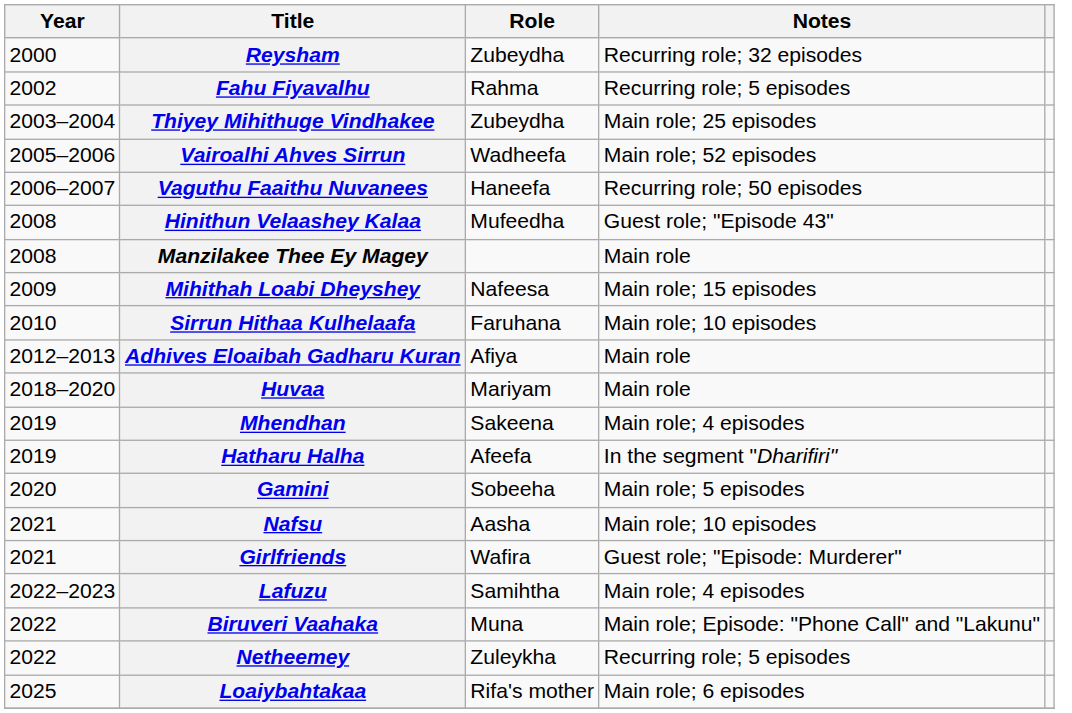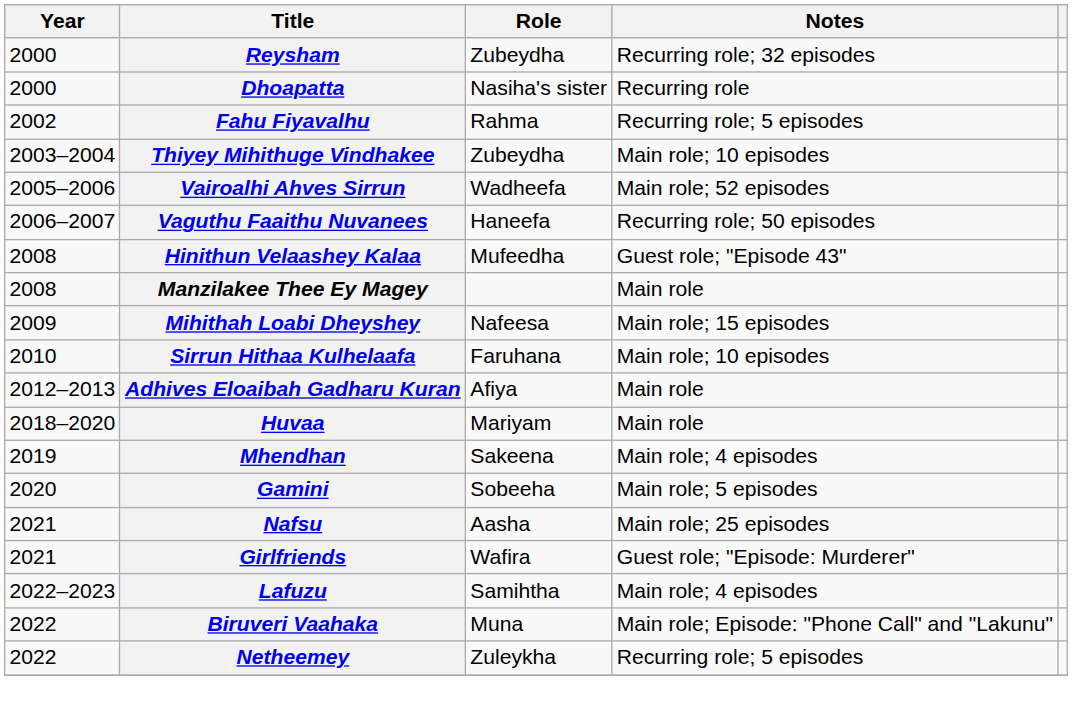 <table class="wikitable sortable plainrowheaders">
 <tr style="background:#ccc; text-align:center;">
 <th scope="col">Year</th>
 <th scope="col">Title</th>
 <th scope="col">Role</th>
 <th scope="col">Notes</th>
 <th scope="col" class="unsortable"></th>
 </tr>
 <tr>
 <td>2000</td>
 <th scope="row"><em><a href='#'>Reysham</a></em></th>
 <td>Zubeydha</td>
 <td>Recurring role; 32 episodes</td>
 <td style="text-align: center;"></td>
 </tr>
 <tr>
+<td>2000</td>
+<th scope="row"><em><a href='#'>Dhoapatta</a></em></th>
+<td>Nasiha's sister</td>
+<td>Recurring role</td>
+<td style="text-align: center;"></td>
+</tr>
+<tr>
 <td>2002</td>
 <th scope="row"><em><a href='#'>Fahu Fiyavalhu</a></em></th>
 <td>Rahma</td>
 <td>Recurring role; 5 episodes</td>
 <td style="text-align: center;"></td>
 </tr>
 <tr>
 <td>2003–2004</td>
 <th scope="row"><em><a href='#'>Thiyey Mihithuge Vindhakee</a></em></th>
 <td>Zubeydha</td>
-<td>Main role; 25 episodes</td>
+<td>Main role; 10 episodes</td>
 <td style="text-align: center;"></td>
 </tr>
 <tr>
 <td>2005–2006</td>
 <th scope="row"><em><a href='#'>Vairoalhi Ahves Sirrun</a></em></th>
 <td>Wadheefa</td>
 <td>Main role; 52 episodes</td>
 <td style="text-align: center;"></td>
 </tr>
 <tr>
 <td>2006–2007</td>
 <th scope="row"><em><a href='#'>Vaguthu Faaithu Nuvanees</a></em></th>
 <td>Haneefa</td>
 <td>Recurring role; 50 episodes</td>
 <td style="text-align: center;"></td>
 </tr>
 <tr>
 <td>2008</td>
 <th scope="row"><em><a href='#'>Hinithun Velaashey Kalaa</a></em></th>
 <td>Mufeedha</td>
 <td>Guest role; "Episode 43"</td>
 <td style="text-align: center;"></td>
 </tr>
 <tr>
 <td>2008</td>
 <th scope="row"><em>Manzilakee Thee Ey Magey</em></th>
 <td></td>
 <td>Main role</td>
 <td></td>
 </tr>
 <tr>
 <td>2009</td>
 <th scope="row"><em><a href='#'>Mihithah Loabi Dheyshey</a></em></th>
 <td>Nafeesa</td>
 <td>Main role; 15 episodes</td>
 <td style="text-align: center;"></td>
 </tr>
 <tr>
 <td>2010</td>
 <th scope="row"><em><a href='#'>Sirrun Hithaa Kulhelaafa</a></em></th>
 <td>Faruhana</td>
 <td>Main role; 10 episodes</td>
 <td style="text-align: center;"></td>
 </tr>
 <tr>
 <td>2012–2013</td>
 <th scope="row"><em><a href='#'>Adhives Eloaibah Gadharu Kuran</a></em></th>
 <td>Afiya</td>
 <td>Main role</td>
 <td style="text-align: center;"></td>
 </tr>
 <tr>
 <td>2018–2020</td>
 <th scope="row"><em><a href='#'>Huvaa</a></em></th>
 <td>Mariyam</td>
 <td>Main role</td>
 <td style="text-align: center;"></td>
 </tr>
 <tr>
 <td>2019</td>
 <th scope="row"><em><a href='#'>Mhendhan</a></em></th>
 <td>Sakeena</td>
 <td>Main role; 4 episodes</td>
 <td style="text-align: center;"></td>
 </tr>
 <tr>
-<td>2019</td>
-<th scope="row"><em><a href='#'>Hatharu Halha</a></em></th>
-<td>Afeefa</td>
-<td>In the segment "<em>Dharifiri"</em></td>
-<td style="text-align: center;"></td>
-</tr>
-<tr>
 <td>2020</td>
 <th scope="row"><em><a href='#'>Gamini</a></em></th>
 <td>Sobeeha</td>
 <td>Main role; 5 episodes</td>
 <td style="text-align: center;"></td>
 </tr>
 <tr>
 <td>2021</td>
 <th scope="row"><em><a href='#'>Nafsu</a></em></th>
 <td>Aasha</td>
-<td>Main role; 10 episodes</td>
+<td>Main role; 25 episodes</td>
 <td style="text-align: center;"></td>
 </tr>
 <tr>
 <td>2021</td>
 <th scope="row"><em><a href='#'>Girlfriends</a></em></th>
 <td>Wafira</td>
 <td>Guest role; "Episode: Murderer"</td>
 <td style="text-align: center;"></td>
 </tr>
 <tr>
 <td>2022–2023</td>
 <th scope="row"><em><a href='#'>Lafuzu</a></em></th>
 <td>Samihtha</td>
 <td>Main role; 4 episodes</td>
 <td style="text-align: center;"></td>
 </tr>
 <tr>
 <td>2022</td>
 <th scope="row"><em><a href='#'>Biruveri Vaahaka</a></em></th>
 <td>Muna</td>
 <td>Main role; Episode: "Phone Call" and "Lakunu"</td>
 <td style="text-align: center;"></td>
 </tr>
 <tr>
 <td>2022</td>
 <th scope="row"><em><a href='#'>Netheemey</a></em></th>
 <td>Zuleykha</td>
 <td>Recurring role; 5 episodes</td>
 <td style="text-align: center;"></td>
 </tr>
 <tr>
-<td>2025</td>
-<th scope="row"><em><a href='#'>Loaiybahtakaa</a></em></th>
-<td>Rifa's mother</td>
-<td>Main role; 6 episodes</td>
-<td style="text-align: center;"></td>
-</tr>
-<tr>
 </tr>
 </table>
